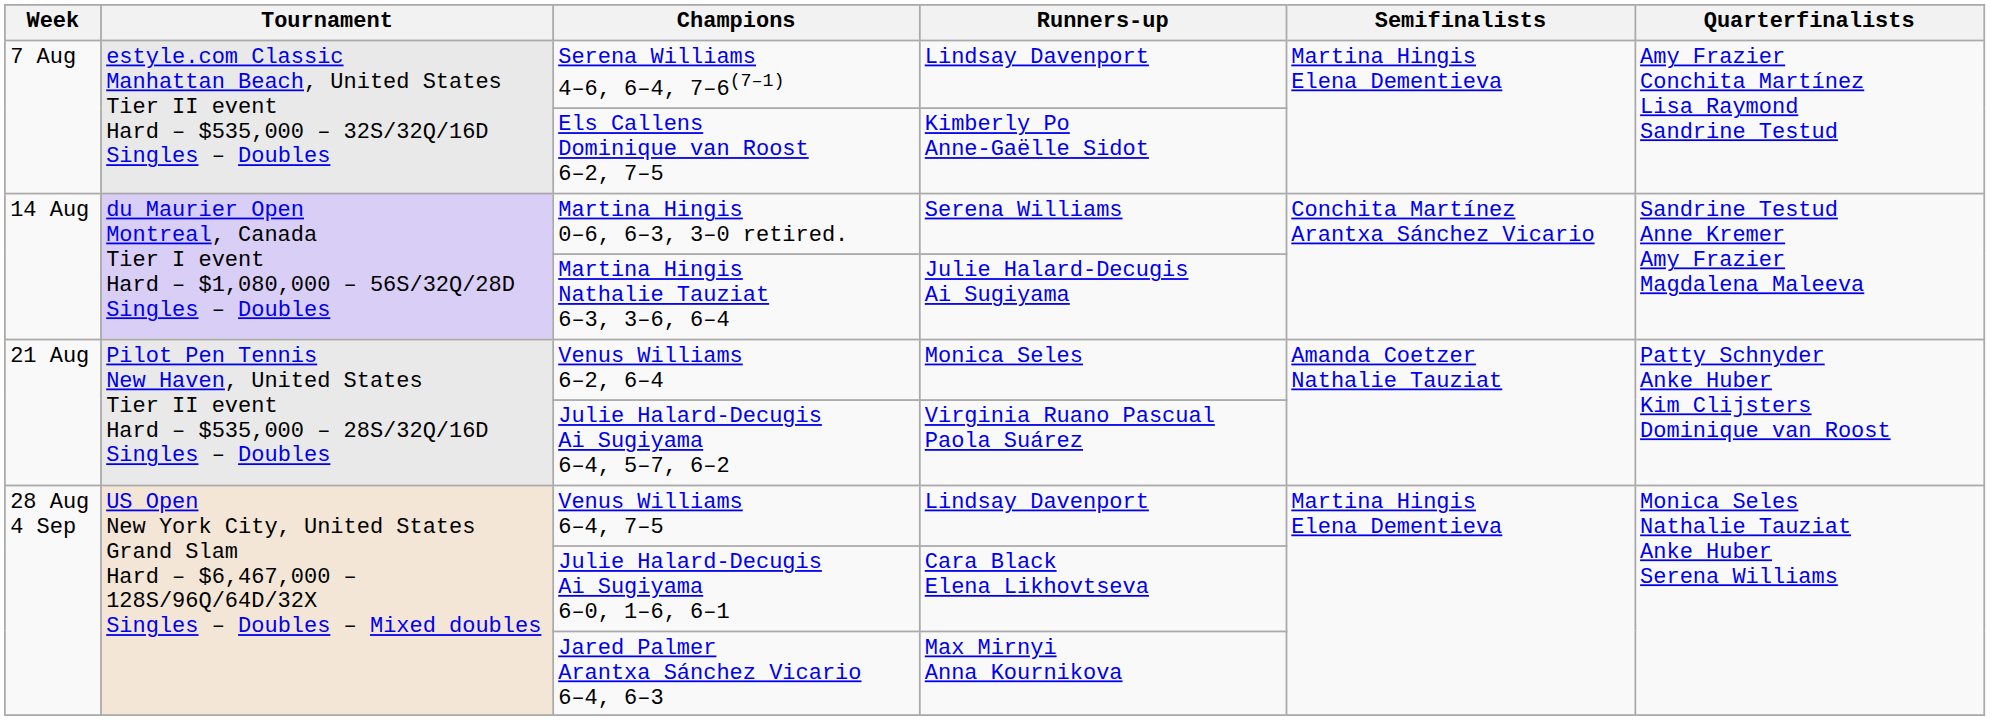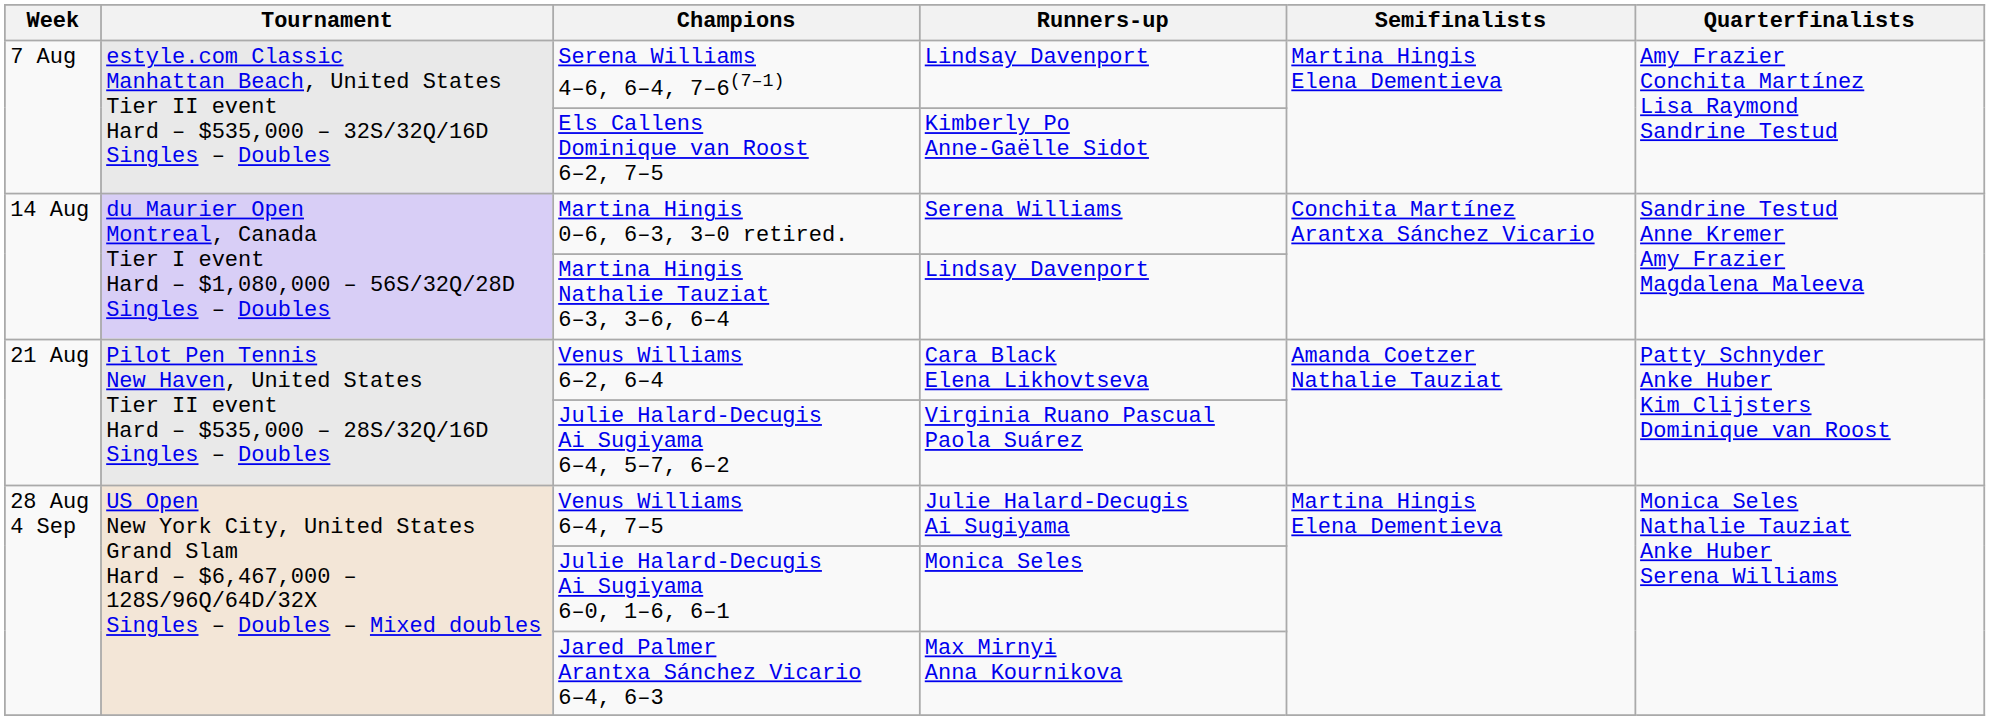 <table class=wikitable style=font-size:95%>
 <tr>
 <th style="width:48px;">Week</th>
 <th style="width:248px;">Tournament</th>
 <th style="width:200px;">Champions</th>
 <th style="width:200px;">Runners-up</th>
 <th style="width:190px;">Semifinalists</th>
 <th style="width:190px;">Quarterfinalists</th>
 </tr>
 <tr valign="top">
 <td rowspan=2>7 Aug</td>
 <td rowspan=2 bgcolor=#E9E9E9><a href='#'>estyle.com Classic</a><br> <a href='#'>Manhattan Beach</a>, United States <br>Tier II event<br>Hard – $535,000 – 32S/32Q/16D<br><a href='#'>Singles</a> – <a href='#'>Doubles</a></td>
 <td> <a href='#'>Serena Williams</a> <br> 4–6, 6–4, 7–6<sup>(7–1)</sup></td>
 <td> <a href='#'>Lindsay Davenport</a></td>
 <td rowspan=2> <a href='#'>Martina Hingis</a><br> <a href='#'>Elena Dementieva</a></td>
 <td rowspan=2> <a href='#'>Amy Frazier</a>  <br>  <a href='#'>Conchita Martínez</a> <br> <a href='#'>Lisa Raymond</a><br>   <a href='#'>Sandrine Testud</a></td>
 </tr>
 <tr valign="top">
 <td> <a href='#'>Els Callens</a> <br>  <a href='#'>Dominique van Roost</a><br>6–2, 7–5</td>
 <td> <a href='#'>Kimberly Po</a> <br>  <a href='#'>Anne-Gaëlle Sidot</a></td>
 </tr>
 <tr valign="top">
 <td rowspan=2>14 Aug</td>
 <td rowspan=2 bgcolor=#d8cef6><a href='#'>du Maurier Open</a><br> <a href='#'>Montreal</a>, Canada <br>Tier I event<br>Hard – $1,080,000 – 56S/32Q/28D<br><a href='#'>Singles</a> – <a href='#'>Doubles</a></td>
 <td> <a href='#'>Martina Hingis</a> <br> 0–6, 6–3, 3–0 retired.</td>
 <td> <a href='#'>Serena Williams</a></td>
 <td rowspan=2> <a href='#'>Conchita Martínez</a><br> <a href='#'>Arantxa Sánchez Vicario</a></td>
 <td rowspan=2> <a href='#'>Sandrine Testud</a>  <br>  <a href='#'>Anne Kremer</a> <br> <a href='#'>Amy Frazier</a><br>   <a href='#'>Magdalena Maleeva</a></td>
 </tr>
 <tr valign="top">
 <td> <a href='#'>Martina Hingis</a> <br>  <a href='#'>Nathalie Tauziat</a><br>6–3, 3–6, 6–4</td>
-<td> <a href='#'>Julie Halard-Decugis</a> <br>  <a href='#'>Ai Sugiyama</a></td>
+<td> <a href='#'>Lindsay Davenport</a></td>
 </tr>
 <tr valign="top">
 <td rowspan=2>21 Aug</td>
 <td rowspan=2 bgcolor=#E9E9E9><a href='#'>Pilot Pen Tennis</a><br> <a href='#'>New Haven</a>, United States <br>Tier II event<br>Hard – $535,000 – 28S/32Q/16D<br><a href='#'>Singles</a> – <a href='#'>Doubles</a></td>
 <td> <a href='#'>Venus Williams</a> <br> 6–2, 6–4</td>
-<td> <a href='#'>Monica Seles</a></td>
+<td> <a href='#'>Cara Black</a> <br>  <a href='#'>Elena Likhovtseva</a></td>
 <td rowspan=2> <a href='#'>Amanda Coetzer</a><br> <a href='#'>Nathalie Tauziat</a></td>
 <td rowspan=2> <a href='#'>Patty Schnyder</a>  <br>  <a href='#'>Anke Huber</a> <br> <a href='#'>Kim Clijsters</a><br>   <a href='#'>Dominique van Roost</a></td>
 </tr>
 <tr valign="top">
 <td> <a href='#'>Julie Halard-Decugis</a> <br>  <a href='#'>Ai Sugiyama</a><br>6–4, 5–7, 6–2</td>
 <td> <a href='#'>Virginia Ruano Pascual</a> <br>  <a href='#'>Paola Suárez</a></td>
 </tr>
 <tr valign="top">
 <td rowspan=3>28 Aug<br>4 Sep</td>
 <td rowspan=3 bgcolor=#F3E6D7><a href='#'>US Open</a><br> New York City, United States <br>Grand Slam<br>Hard – $6,467,000 – 128S/96Q/64D/32X<br><a href='#'>Singles</a> – <a href='#'>Doubles</a> – <a href='#'>Mixed doubles</a></td>
 <td> <a href='#'>Venus Williams</a> <br> 6–4, 7–5</td>
-<td> <a href='#'>Lindsay Davenport</a></td>
+<td> <a href='#'>Julie Halard-Decugis</a> <br>  <a href='#'>Ai Sugiyama</a></td>
 <td rowspan=3> <a href='#'>Martina Hingis</a><br> <a href='#'>Elena Dementieva</a></td>
 <td rowspan=3> <a href='#'>Monica Seles</a>  <br>  <a href='#'>Nathalie Tauziat</a> <br> <a href='#'>Anke Huber</a><br>   <a href='#'>Serena Williams</a></td>
 </tr>
 <tr valign="top">
 <td> <a href='#'>Julie Halard-Decugis</a> <br>  <a href='#'>Ai Sugiyama</a><br>6–0, 1–6, 6–1</td>
-<td> <a href='#'>Cara Black</a> <br>  <a href='#'>Elena Likhovtseva</a></td>
+<td> <a href='#'>Monica Seles</a></td>
 </tr>
 <tr valign="top">
 <td> <a href='#'>Jared Palmer</a> <br>  <a href='#'>Arantxa Sánchez Vicario</a><br>6–4, 6–3</td>
 <td> <a href='#'>Max Mirnyi</a> <br>  <a href='#'>Anna Kournikova</a></td>
 </tr>
 </table>
